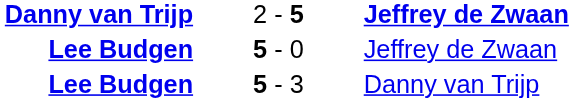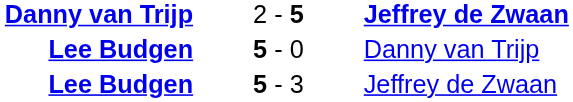 <table style="text-align:center">
 <tr>
 <th width=223></th>
 <th width=100></th>
 <th width=223></th>
 </tr>
 <tr>
 <td align=right><strong><a href='#'>Danny van Trijp</a> </strong></td>
 <td>2 - <strong>5</strong></td>
 <td align=left> <strong><a href='#'>Jeffrey de Zwaan</a></strong></td>
 </tr>
 <tr>
 <td align=right><strong><a href='#'>Lee Budgen</a></strong> </td>
 <td><strong>5</strong> - 0</td>
-<td align=left> <a href='#'>Jeffrey de Zwaan</a></td>
+<td align=left> <a href='#'>Danny van Trijp</a></td>
 </tr>
 <tr>
 <td align=right><strong><a href='#'>Lee Budgen</a></strong> </td>
 <td><strong>5</strong> - 3</td>
-<td align=left> <a href='#'>Danny van Trijp</a></td>
+<td align=left> <a href='#'>Jeffrey de Zwaan</a></td>
 </tr>
 </table>
